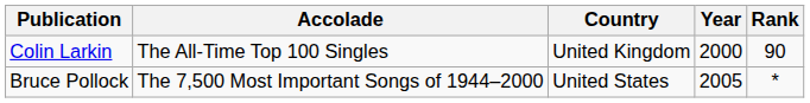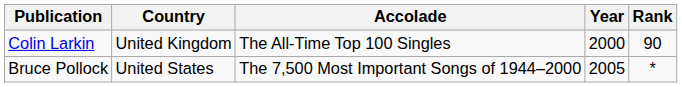 <table class="wikitable">
 <tr>
 <th>Publication</th>
+<th>Country</th>
 <th>Accolade</th>
-<th>Country</th>
 <th>Year</th>
 <th>Rank</th>
 </tr>
 <tr>
 <td><a href='#'>Colin Larkin</a></td>
+<td>United Kingdom</td>
 <td>The All-Time Top 100 Singles</td>
-<td>United Kingdom</td>
 <td>2000</td>
 <td style="text-align:center;">90</td>
 </tr>
 <tr>
 <td>Bruce Pollock</td>
+<td>United States</td>
 <td>The 7,500 Most Important Songs of 1944–2000</td>
-<td>United States</td>
 <td>2005</td>
 <td style="text-align:center;">*</td>
 </tr>
 </table>
